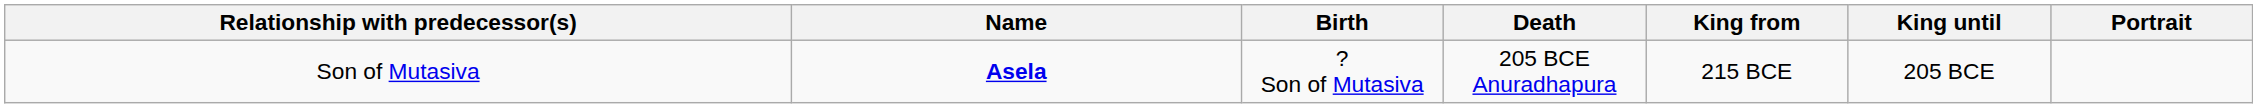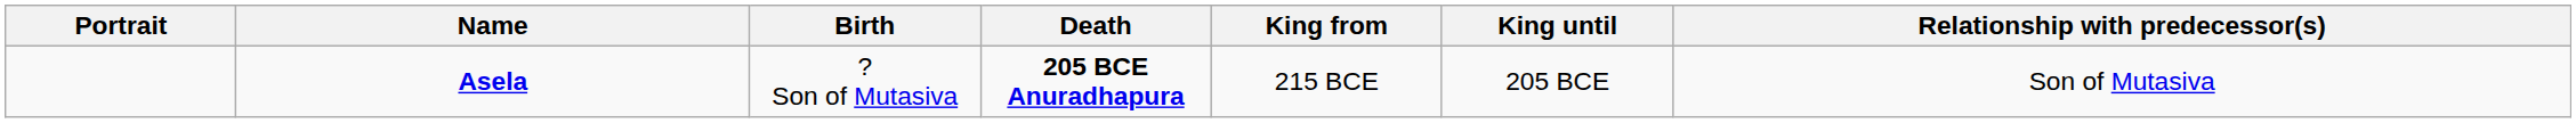 <table style="text-align:center; width:100%" class="wikitable">
 <tr>
-<th width=35%>Relationship with predecessor(s)</th>
+<th width=9%>Portrait</th>
 <th width=20%>Name</th>
 <th width=9%>Birth</th>
 <th width=9%>Death</th>
 <th width=9%>King from</th>
 <th width=9%>King until</th>
-<th width=9%>Portrait</th>
+<th width=35%>Relationship with predecessor(s)</th>
 </tr>
 <tr>
-<td>Son of <a href='#'>Mutasiva</a></td>
+<td></td>
 <td><strong><a href='#'>Asela</a></strong></td>
 <td>?<br>Son of <a href='#'>Mutasiva</a></td>
-<td>205 BCE<br><a href='#'>Anuradhapura</a></td>
+<td><strong>205 BCE<br><a href='#'>Anuradhapura</a></strong></td>
 <td>215 BCE</td>
 <td>205 BCE</td>
-<td></td>
+<td>Son of <a href='#'>Mutasiva</a></td>
 </tr>
 </table>
